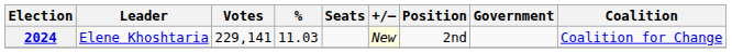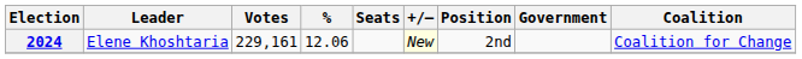 <table class="wikitable" style="text-align: right;">
 <tr>
 <th>Election</th>
 <th>Leader</th>
 <th>Votes</th>
 <th>%</th>
 <th>Seats</th>
 <th>+/–</th>
 <th>Position</th>
 <th>Government</th>
 <th>Coalition</th>
 </tr>
 <tr>
 <th><a href='#'>2024</a></th>
 <td align="left"><a href='#'>Elene Khoshtaria</a></td>
-<td>229,141</td>
-<td>11.03</td>
+<td>229,161</td>
+<td>12.06</td>
 <td></td>
 <td style="background: lightyellow;"><em>New</em></td>
 <td>2nd</td>
 <td></td>
 <td><a href='#'>Coalition for Change</a></td>
 </tr>
 <tr>
 </tr>
 </table>
